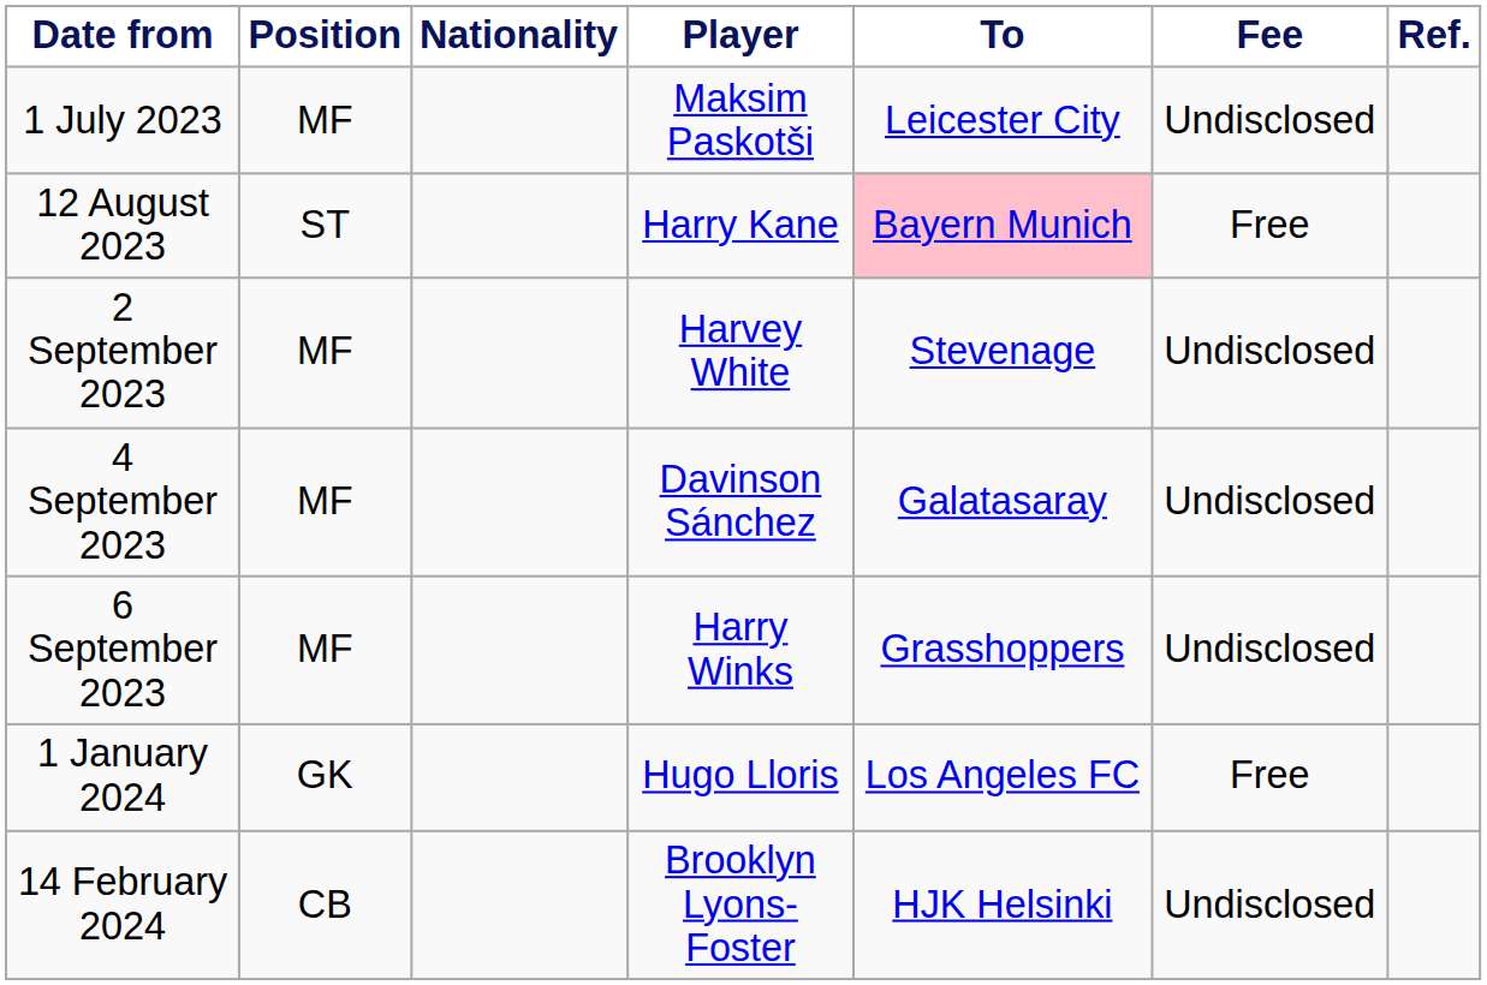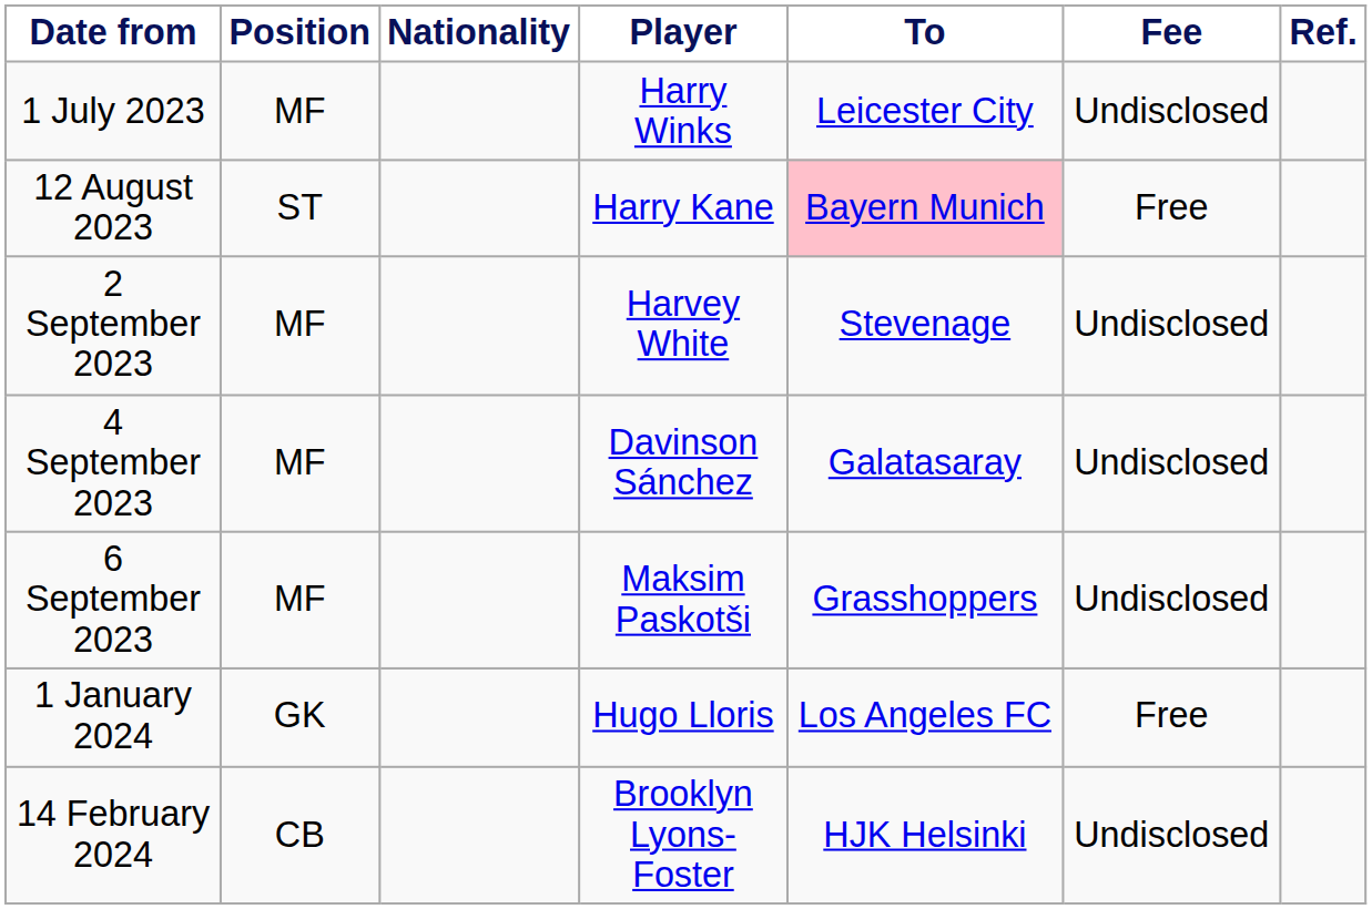 <table class="wikitable" style="text-align:center">
 <tr>
 <th style="background:#FFFFFF; color:#081159; width:150px;">Date from</th>
 <th style="background:#FFFFFF; color:#081159; width:50px;">Position</th>
 <th style="background:#FFFFFF; color:#081159; width:50px;">Nationality</th>
 <th style="background:#FFFFFF; color:#081159; width:200px;">Player</th>
 <th style="background:#FFFFFF; color:#081159; width:200px;">To</th>
 <th style="background:#FFFFFF; color:#081159; width:110px;">Fee</th>
 <th style="background:#FFFFFF; color:#081159; width:30px;">Ref.</th>
 </tr>
 <tr>
 <td>1 July 2023</td>
 <td>MF</td>
 <td></td>
-<td><a href='#'>Maksim Paskotši</a></td>
+<td><a href='#'>Harry Winks</a></td>
 <td> <a href='#'>Leicester City</a></td>
 <td>Undisclosed</td>
 <td></td>
 </tr>
 <tr>
 <td>12 August 2023</td>
 <td>ST</td>
 <td></td>
 <td><a href='#'>Harry Kane</a></td>
 <td style="background: pink;"> <a href='#'>Bayern Munich</a></td>
 <td>Free</td>
 <td></td>
 </tr>
 <tr>
 <td>2 September 2023</td>
 <td>MF</td>
 <td></td>
 <td><a href='#'>Harvey White</a></td>
 <td> <a href='#'>Stevenage</a></td>
 <td>Undisclosed</td>
 <td></td>
 </tr>
 <tr>
 <td>4 September 2023</td>
 <td>MF</td>
 <td></td>
 <td><a href='#'>Davinson Sánchez</a></td>
 <td> <a href='#'>Galatasaray</a></td>
 <td>Undisclosed</td>
 <td></td>
 </tr>
 <tr>
 <td>6 September 2023</td>
 <td>MF</td>
 <td></td>
-<td><a href='#'>Harry Winks</a></td>
+<td><a href='#'>Maksim Paskotši</a></td>
 <td> <a href='#'>Grasshoppers</a></td>
 <td>Undisclosed</td>
 <td></td>
 </tr>
 <tr>
 <td>1 January 2024</td>
 <td>GK</td>
 <td></td>
 <td><a href='#'>Hugo Lloris</a></td>
 <td> <a href='#'>Los Angeles FC</a></td>
 <td>Free</td>
 <td></td>
 </tr>
 <tr>
 <td>14 February 2024</td>
 <td>CB</td>
 <td></td>
 <td><a href='#'>Brooklyn Lyons-Foster</a></td>
 <td> <a href='#'>HJK Helsinki</a></td>
 <td>Undisclosed</td>
 <td></td>
 </tr>
 </table>
